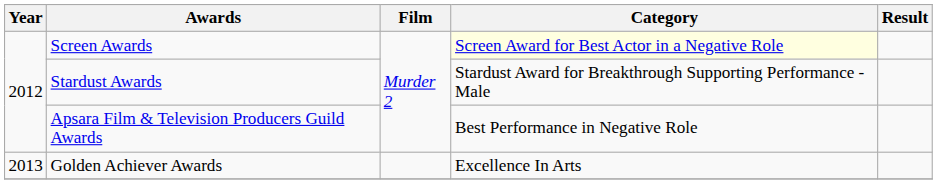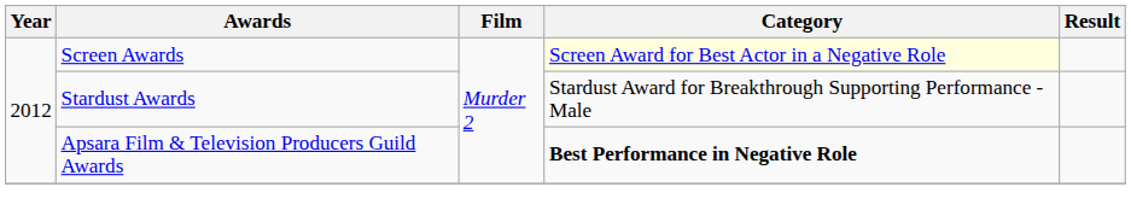 <table class="wikitable">
 <tr align="center">
 <th>Year</th>
 <th>Awards</th>
 <th>Film</th>
 <th>Category</th>
 <th>Result</th>
 </tr>
 <tr>
 <td rowspan=3>2012</td>
 <td><a href='#'>Screen Awards</a></td>
 <td rowspan=3><em><a href='#'>Murder 2</a></em></td>
 <td style="background: lightyellow;"><a href='#'>Screen Award for Best Actor in a Negative Role</a></td>
 <td></td>
 </tr>
 <tr>
 <td><a href='#'>Stardust Awards</a></td>
 <td>Stardust Award for Breakthrough Supporting Performance - Male</td>
 <td></td>
 </tr>
 <tr>
 <td><a href='#'>Apsara Film & Television Producers Guild Awards</a></td>
-<td>Best Performance in Negative Role</td>
-<td></td>
-</tr>
-<tr>
-<td>2013</td>
-<td>Golden Achiever Awards</td>
-<td></td>
-<td>Excellence In Arts</td>
+<td><strong>Best Performance in Negative Role</strong></td>
 <td></td>
 </tr>
 <tr>
 </tr>
 </table>
